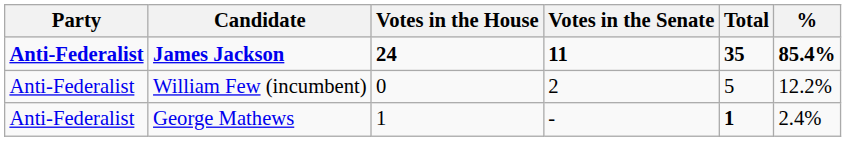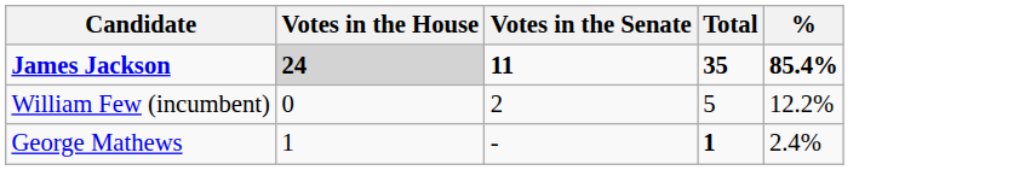 <table class="wikitable">
 <tr>
-<th>Party</th>
 <th>Candidate</th>
 <th>Votes in the House</th>
 <th>Votes in the Senate</th>
 <th>Total</th>
 <th>%</th>
 </tr>
 <tr>
-<td><a href='#'><strong>Anti-Federalist</strong></a></td>
 <td><a href='#'><strong>James Jackson</strong></a></td>
-<td><strong>24</strong></td>
+<td style="background: lightgrey;"><strong>24</strong></td>
 <td><strong>11</strong></td>
 <td><strong>35</strong></td>
 <td><strong>85.4%</strong></td>
 </tr>
 <tr>
-<td><a href='#'>Anti-Federalist</a></td>
 <td><a href='#'>William Few</a> (incumbent)</td>
 <td>0</td>
 <td>2</td>
 <td>5</td>
 <td>12.2%</td>
 </tr>
 <tr>
-<td><a href='#'>Anti-Federalist</a></td>
 <td><a href='#'>George Mathews</a></td>
 <td>1</td>
 <td>-</td>
 <td><strong>1</strong></td>
 <td>2.4%</td>
 </tr>
 </table>
